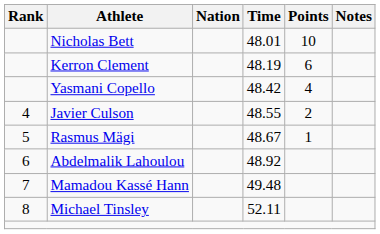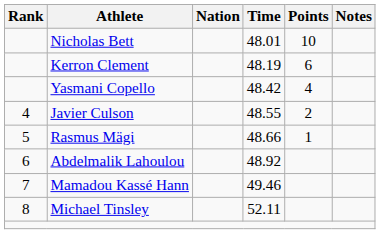 <table class="wikitable mw-datatable sortable" style="text-align:center;">
 <tr>
 <th>Rank</th>
 <th>Athlete</th>
 <th>Nation</th>
 <th>Time</th>
 <th>Points</th>
 <th>Notes</th>
 </tr>
 <tr>
 <td></td>
 <td align=left><a href='#'>Nicholas Bett</a></td>
 <td align=left></td>
 <td>48.01</td>
 <td>10</td>
 <td></td>
 </tr>
 <tr>
 <td></td>
 <td align=left><a href='#'>Kerron Clement</a></td>
 <td align=left></td>
 <td>48.19</td>
 <td>6</td>
 <td></td>
 </tr>
 <tr>
 <td></td>
 <td align=left><a href='#'>Yasmani Copello</a></td>
 <td align=left></td>
 <td>48.42</td>
 <td>4</td>
 <td></td>
 </tr>
 <tr>
 <td>4</td>
 <td align=left><a href='#'>Javier Culson</a></td>
 <td align=left></td>
 <td>48.55</td>
 <td>2</td>
 <td></td>
 </tr>
 <tr>
 <td>5</td>
 <td align=left><a href='#'>Rasmus Mägi</a></td>
 <td align=left></td>
-<td>48.67</td>
+<td>48.66</td>
 <td>1</td>
 <td></td>
 </tr>
 <tr>
 <td>6</td>
 <td align=left><a href='#'>Abdelmalik Lahoulou</a></td>
 <td align=left></td>
 <td>48.92</td>
 <td></td>
 <td></td>
 </tr>
 <tr>
 <td>7</td>
 <td align=left><a href='#'>Mamadou Kassé Hann</a></td>
 <td align=left></td>
-<td>49.48</td>
+<td>49.46</td>
 <td></td>
 <td></td>
 </tr>
 <tr>
 <td>8</td>
 <td align=left><a href='#'>Michael Tinsley</a></td>
 <td align=left></td>
 <td>52.11</td>
 <td></td>
 <td></td>
 </tr>
 <tr class="sortbottom">
 <td colspan=6></td>
 </tr>
 </table>
